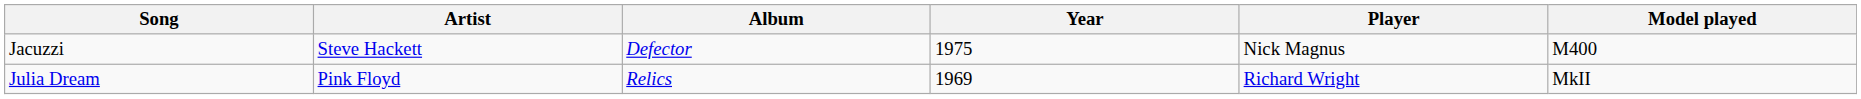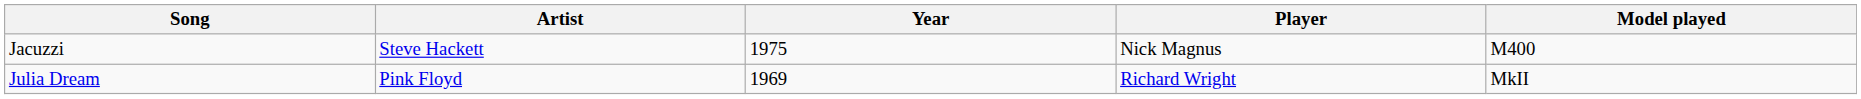 <table class="wikitable" style="width:100%">
 <tr>
 <th style="width:100px;">Song</th>
 <th style="width:100px;">Artist</th>
-<th style="width:100px;">Album</th>
 <th style="width:100px;">Year</th>
 <th style="width:100px;">Player</th>
 <th style="width:100px;">Model played</th>
 </tr>
 <tr>
 <td>Jacuzzi</td>
 <td><a href='#'>Steve Hackett</a></td>
-<td><em><a href='#'>Defector</a></em></td>
 <td>1975</td>
 <td>Nick Magnus</td>
 <td>M400</td>
 </tr>
 <tr>
 <td><a href='#'>Julia Dream</a></td>
 <td><a href='#'>Pink Floyd</a></td>
-<td><em><a href='#'>Relics</a></em></td>
 <td>1969</td>
 <td><a href='#'>Richard Wright</a></td>
 <td>MkII</td>
 </tr>
 </table>
